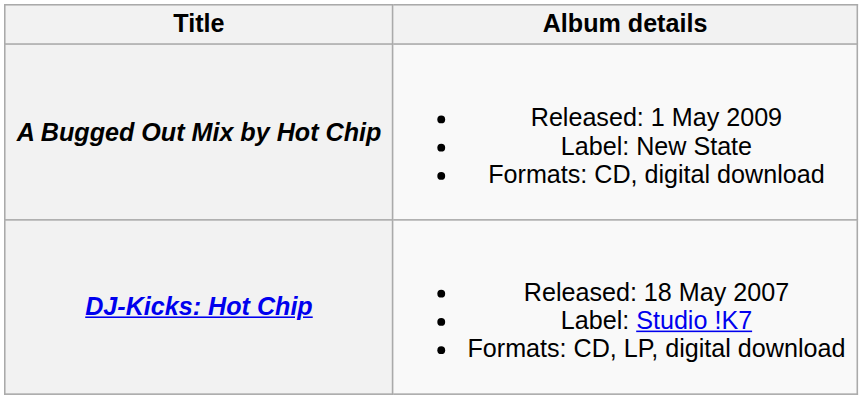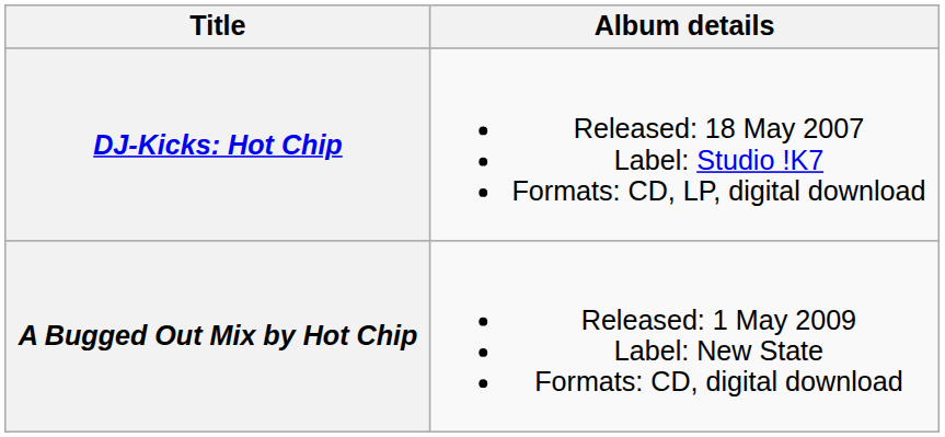 <table class="wikitable plainrowheaders" style="text-align:center;">
 <tr>
 <th scope="col" style="width:15em;">Title</th>
 <th scope="col" style="width:18em;">Album details</th>
 </tr>
 <tr>
+<th scope="row"><em><a href='#'>DJ-Kicks: Hot Chip</a></em></th>
+<td><br><ul><li>Released: 18 May 2007</li><li>Label: <a href='#'>Studio !K7</a></li><li>Formats: CD, LP, digital download</li></ul></td>
+</tr>
+<tr>
 <th scope="row"><em>A Bugged Out Mix by Hot Chip</em></th>
 <td><br><ul><li>Released: 1 May 2009</li><li>Label: New State</li><li>Formats: CD, digital download</li></ul></td>
 </tr>
-<tr>
-<th scope="row"><em><a href='#'>DJ-Kicks: Hot Chip</a></em></th>
-<td><br><ul><li>Released: 18 May 2007</li><li>Label: <a href='#'>Studio !K7</a></li><li>Formats: CD, LP, digital download</li></ul></td>
-</tr>
 </table>
